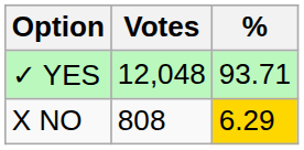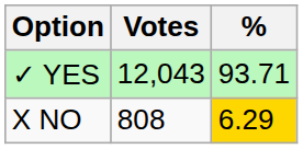 <table class="wikitable">
 <tr>
 <th>Option</th>
 <th>Votes</th>
 <th>%</th>
 </tr>
 <tr>
 <td style=background:#bbf8be>✓ YES</td>
-<td style=background:#bbf8be>12,048</td>
+<td style=background:#bbf8be>12,043</td>
 <td style=background:#bbf8be>93.71</td>
 </tr>
 <tr>
 <td>X NO</td>
 <td>808</td>
 <td style="background: gold;">6.29</td>
 </tr>
 </table>
